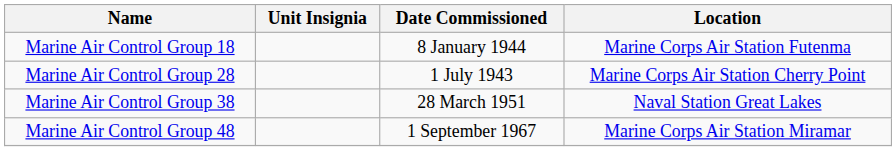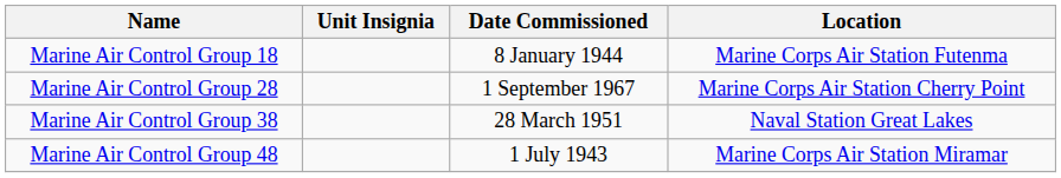 <table class="wikitable" width="800" style="text-align:center;">
 <tr>
 <th>Name</th>
 <th>Unit Insignia</th>
 <th>Date Commissioned</th>
 <th>Location</th>
 </tr>
 <tr>
 <td><a href='#'>Marine Air Control Group 18</a></td>
 <td></td>
 <td>8 January 1944</td>
 <td><a href='#'>Marine Corps Air Station Futenma</a></td>
 </tr>
 <tr>
 <td><a href='#'>Marine Air Control Group 28</a></td>
 <td></td>
-<td>1 July 1943</td>
+<td>1 September 1967</td>
 <td><a href='#'>Marine Corps Air Station Cherry Point</a></td>
 </tr>
 <tr>
 <td><a href='#'>Marine Air Control Group 38</a></td>
 <td></td>
 <td>28 March 1951</td>
 <td><a href='#'>Naval Station Great Lakes</a></td>
 </tr>
 <tr>
 <td><a href='#'>Marine Air Control Group 48</a></td>
 <td></td>
-<td>1 September 1967</td>
+<td>1 July 1943</td>
 <td><a href='#'>Marine Corps Air Station Miramar</a></td>
 </tr>
 <tr>
 </tr>
 </table>
